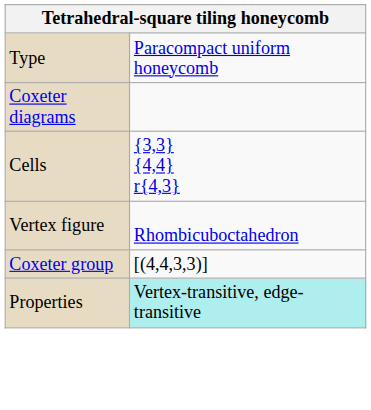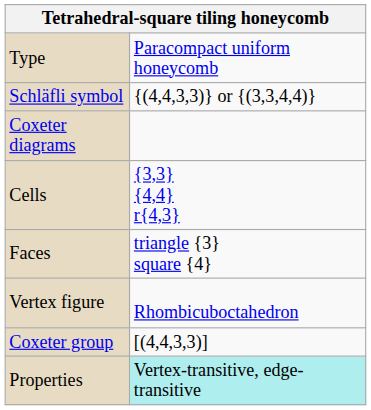 <table class="wikitable" align="right" style="margin-left:10px" width="320">
 <tr>
 <th bgcolor=#e7dcc3 colspan=2>Tetrahedral-square tiling honeycomb</th>
 </tr>
 <tr>
 <td bgcolor=#e7dcc3>Type</td>
 <td><a href='#'>Paracompact uniform honeycomb</a></td>
 </tr>
 <tr>
+<td bgcolor=#e7dcc3><a href='#'>Schläfli symbol</a></td>
+<td>{(4,4,3,3)} or {(3,3,4,4)}</td>
+</tr>
+<tr>
 <td bgcolor=#e7dcc3><a href='#'>Coxeter diagrams</a></td>
 <td></td>
 </tr>
 <tr>
 <td bgcolor=#e7dcc3>Cells</td>
 <td><a href='#'>{3,3}</a> <br><a href='#'>{4,4}</a> <br><a href='#'>r{4,3}</a> </td>
+</tr>
+<tr>
+<td bgcolor=#e7dcc3>Faces</td>
+<td><a href='#'>triangle</a> {3}<br><a href='#'>square</a> {4}</td>
 </tr>
 <tr>
 <td bgcolor=#e7dcc3>Vertex figure</td>
 <td><br><a href='#'>Rhombicuboctahedron</a></td>
 </tr>
 <tr>
 <td bgcolor=#e7dcc3><a href='#'>Coxeter group</a></td>
 <td>[(4,4,3,3)]</td>
 </tr>
 <tr>
 <td bgcolor=#e7dcc3>Properties</td>
 <td style="background: paleturquoise;">Vertex-transitive, edge-transitive</td>
 </tr>
 </table>
